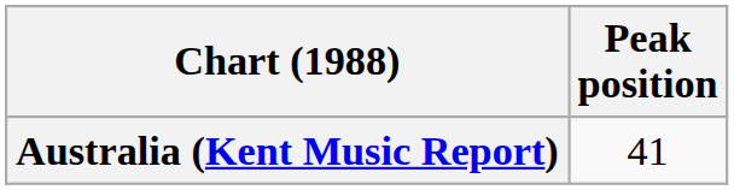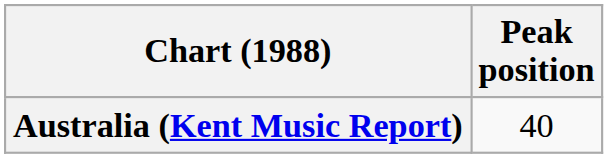 <table class="wikitable plainrowheaders" style="text-align:center">
 <tr>
 <th scope="col">Chart (1988)</th>
 <th scope="col">Peak<br>position</th>
 </tr>
 <tr>
 <th scope="row">Australia (<a href='#'>Kent Music Report</a>)</th>
-<td align="center">41</td>
+<td align="center">40</td>
 </tr>
 </table>
